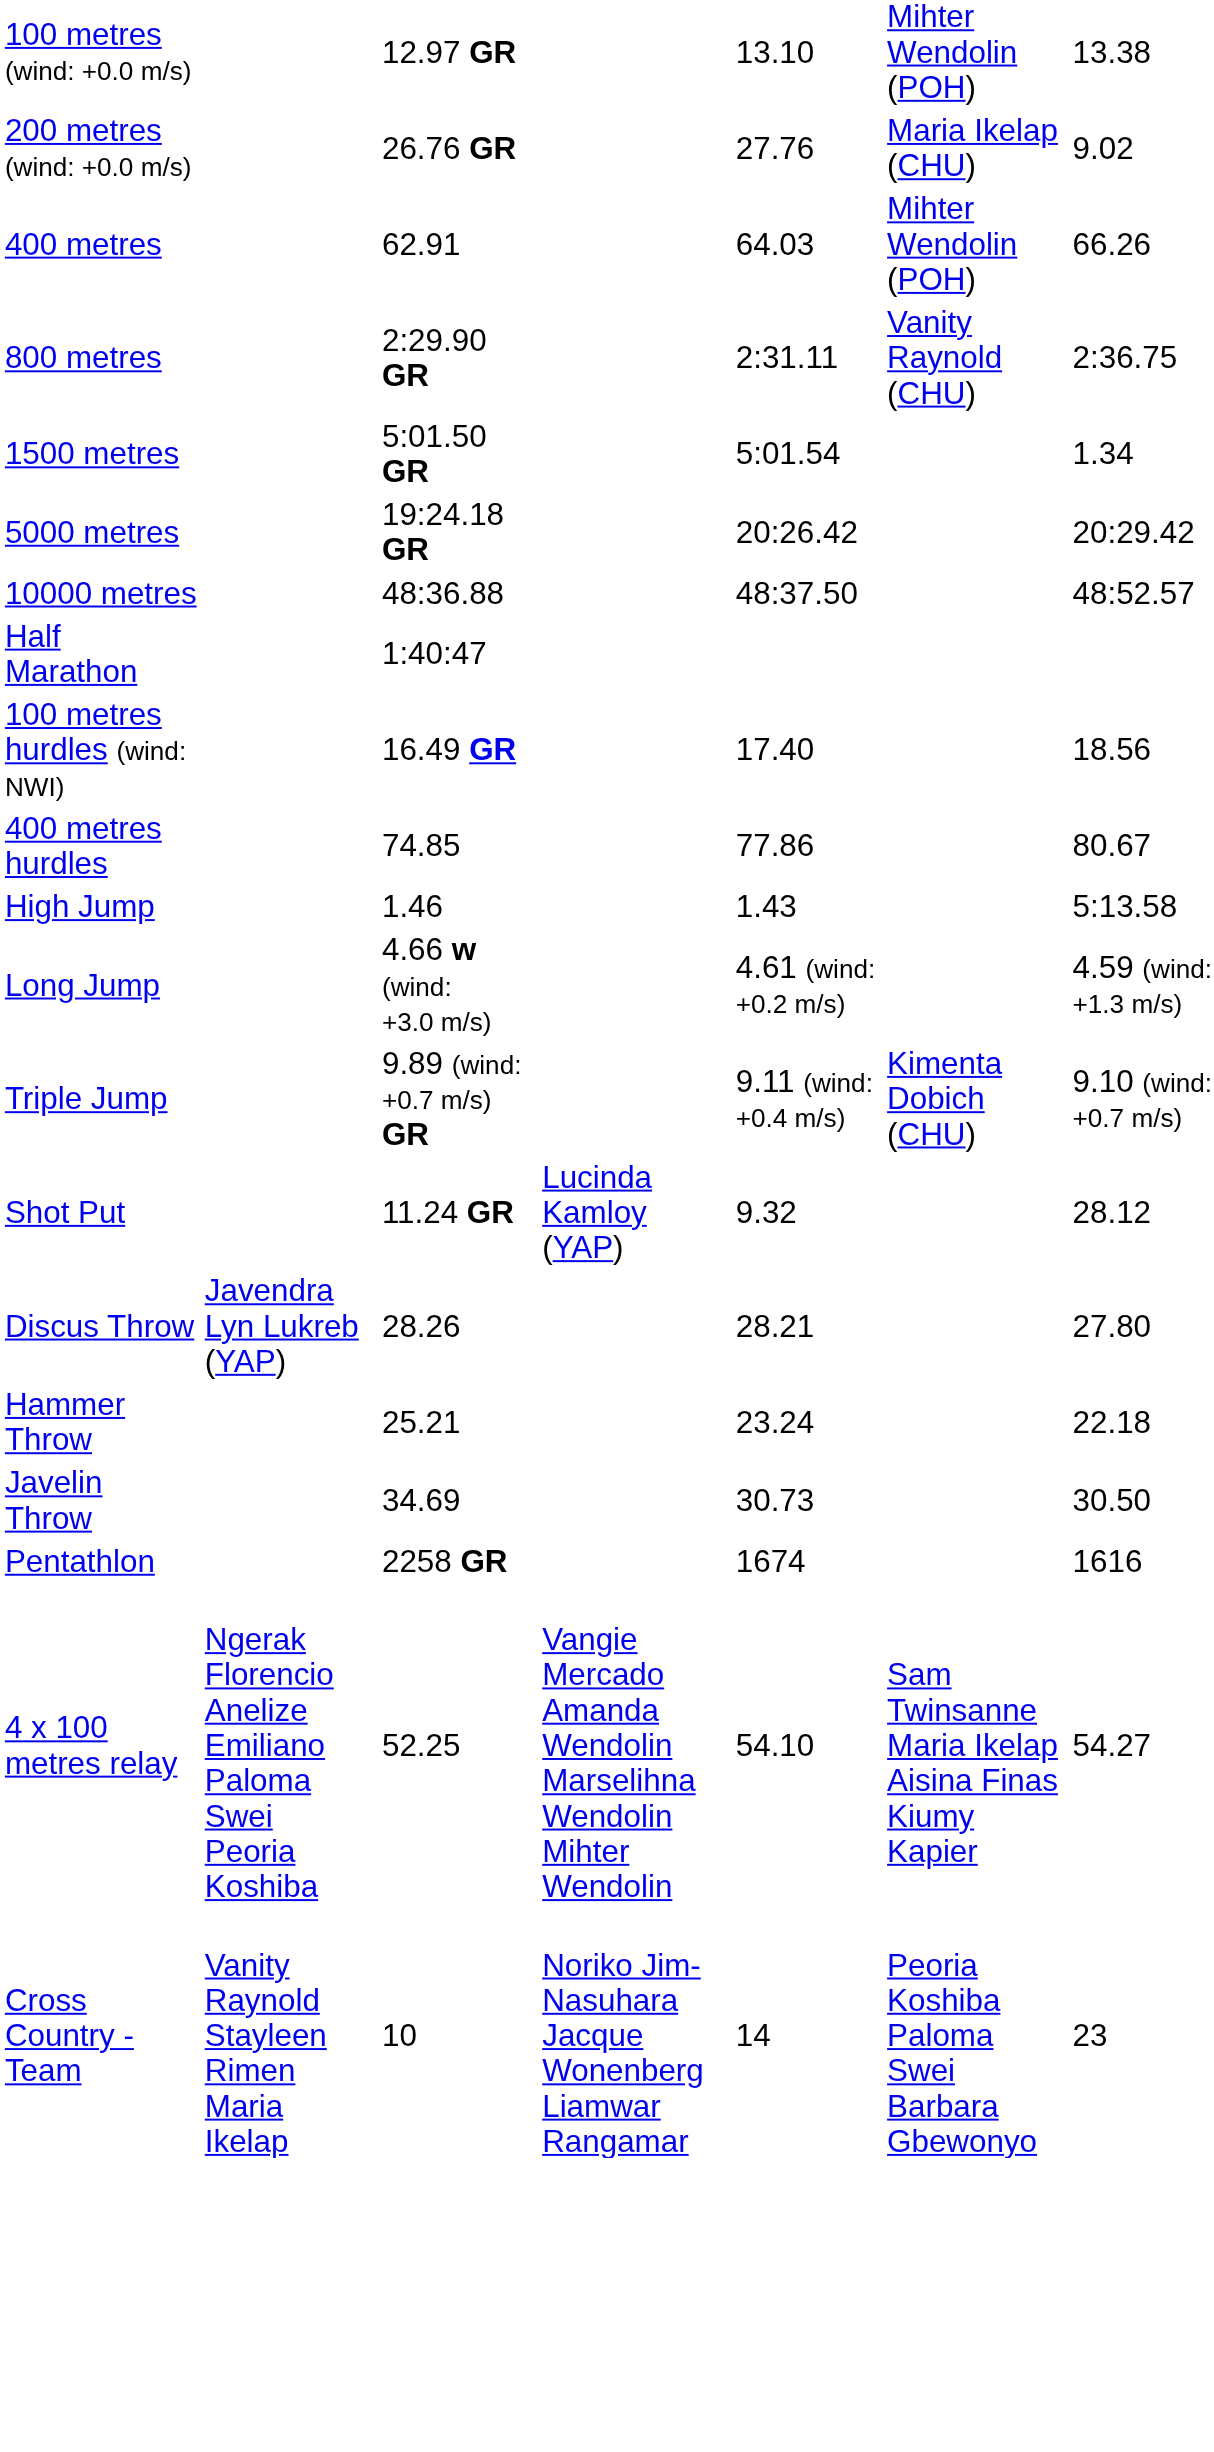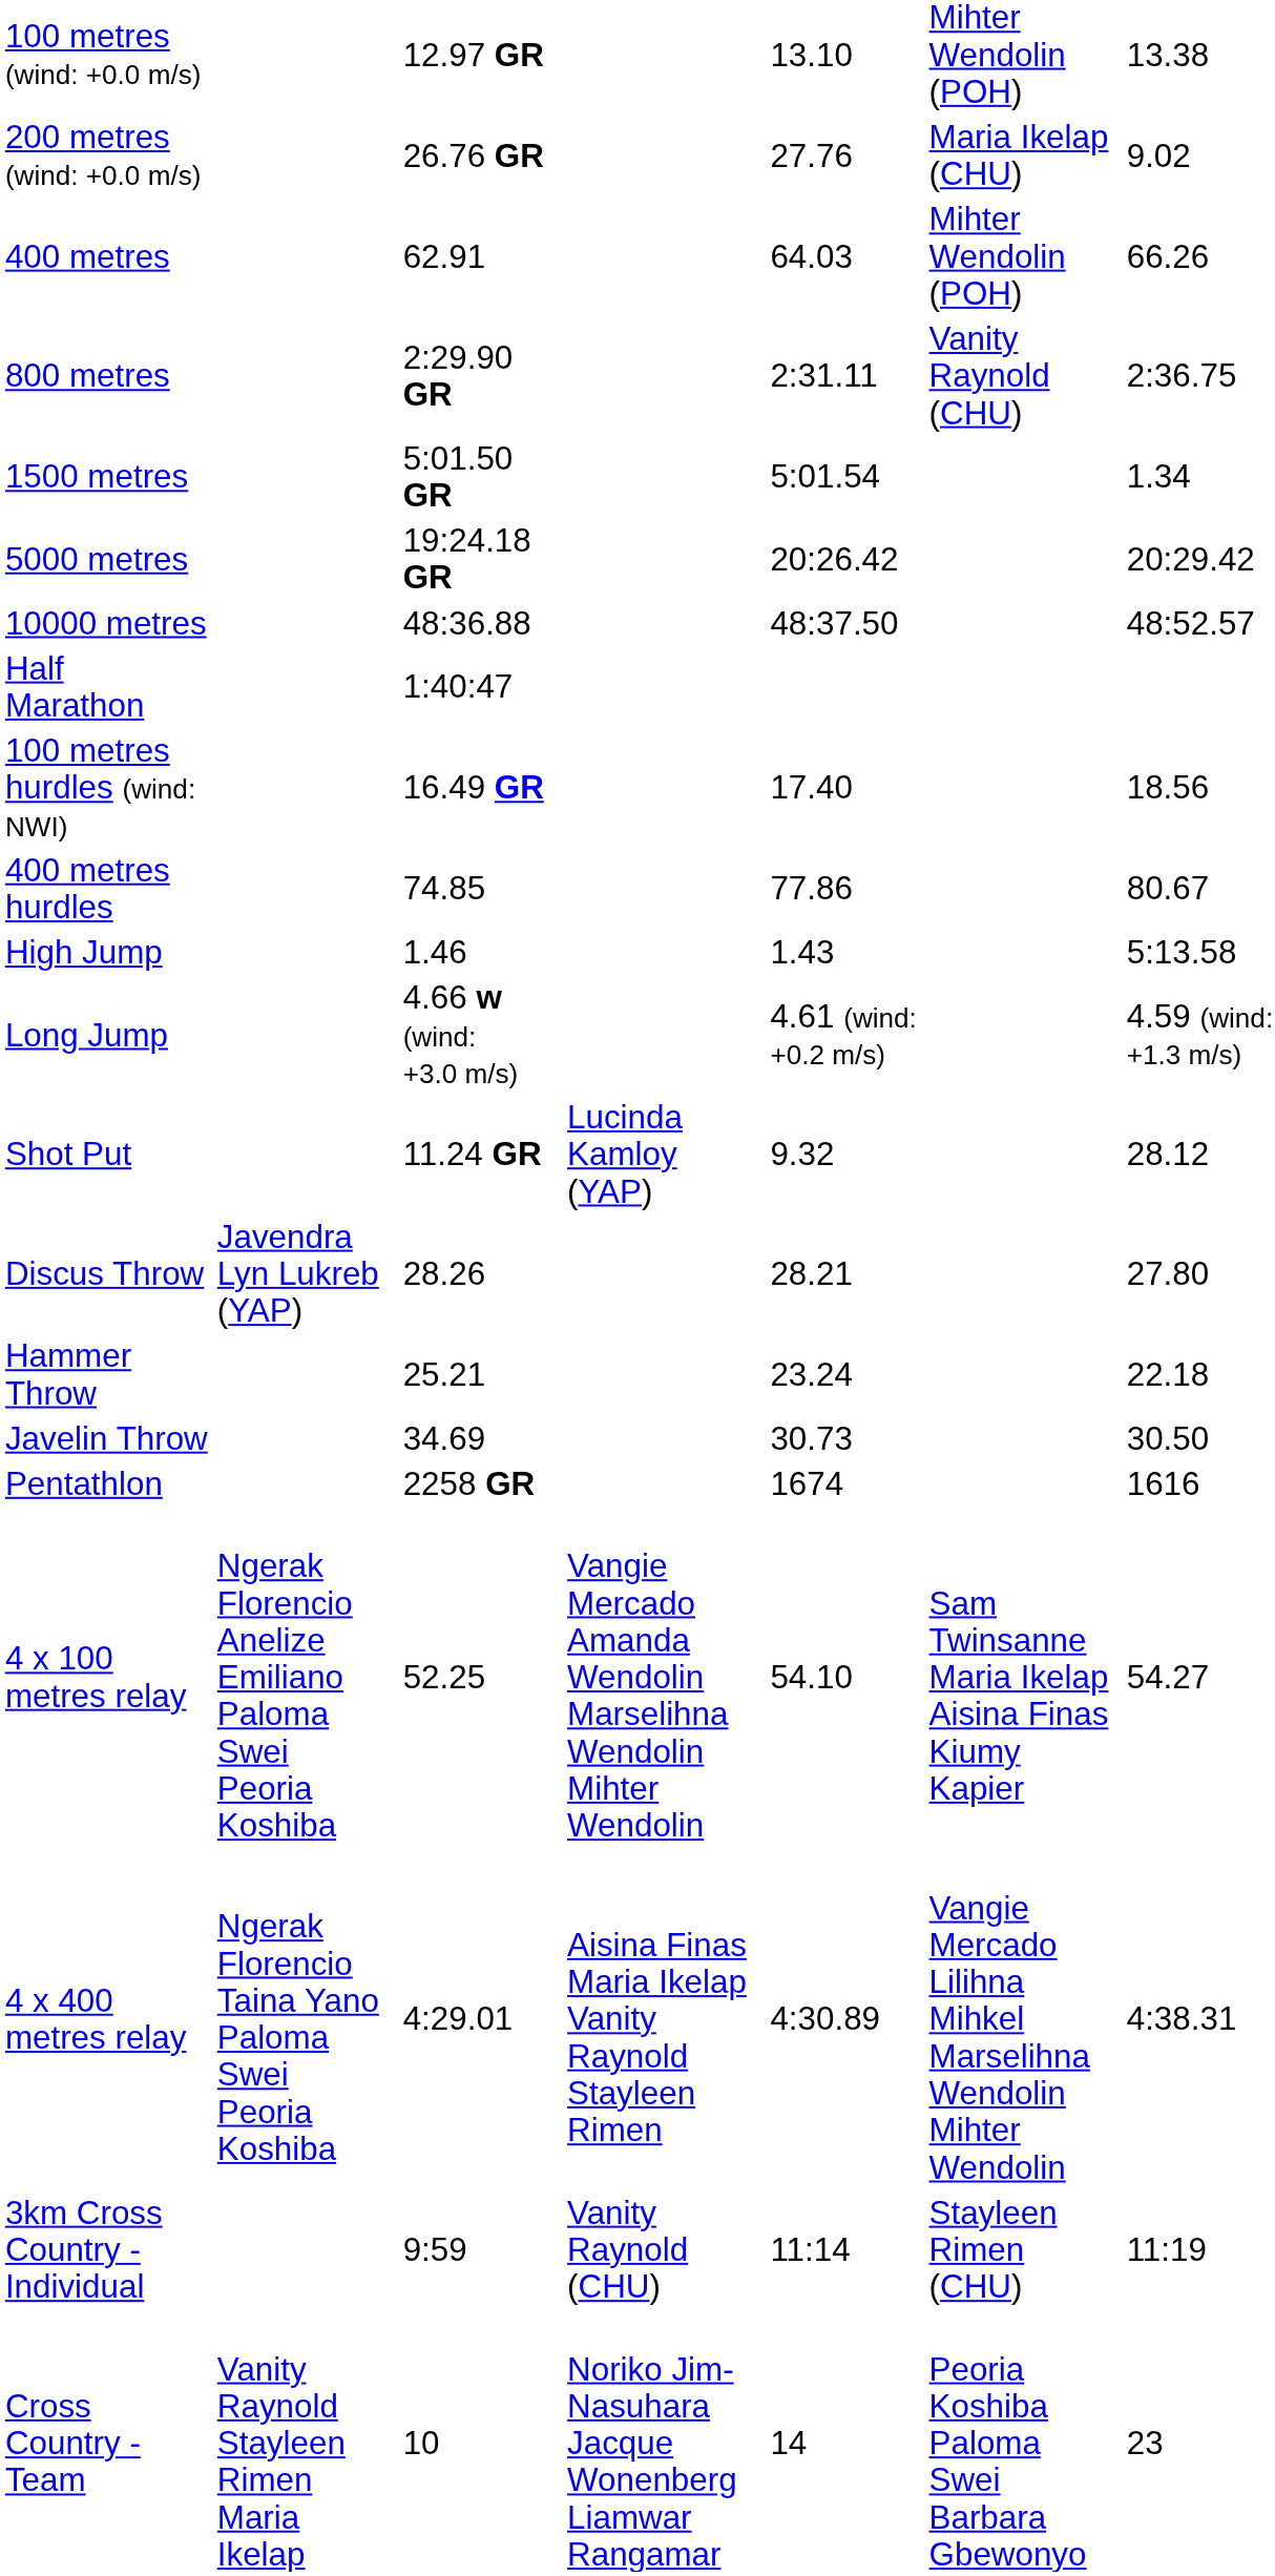 <table>
 <tr>
 <td><a href='#'>100 metres</a> <small>(wind: +0.0 m/s)</small></td>
 <td></td>
 <td>12.97 <strong>GR</strong></td>
 <td></td>
 <td>13.10</td>
 <td> <a href='#'>Mihter Wendolin</a> (<a href='#'>POH</a>)</td>
 <td>13.38</td>
 </tr>
 <tr>
 <td><a href='#'>200 metres</a> <small>(wind: +0.0 m/s)</small></td>
 <td></td>
 <td>26.76 <strong>GR</strong></td>
 <td></td>
 <td>27.76</td>
 <td> <a href='#'>Maria Ikelap</a> (<a href='#'>CHU</a>)</td>
 <td>9.02</td>
 </tr>
 <tr>
 <td><a href='#'>400 metres</a></td>
 <td></td>
 <td>62.91</td>
 <td></td>
 <td>64.03</td>
 <td> <a href='#'>Mihter Wendolin</a> (<a href='#'>POH</a>)</td>
 <td>66.26</td>
 </tr>
 <tr>
 <td><a href='#'>800 metres</a></td>
 <td></td>
 <td>2:29.90 <strong>GR</strong></td>
 <td></td>
 <td>2:31.11</td>
 <td> <a href='#'>Vanity Raynold</a> (<a href='#'>CHU</a>)</td>
 <td>2:36.75</td>
 </tr>
 <tr>
 <td><a href='#'>1500 metres</a></td>
 <td></td>
 <td>5:01.50 <strong>GR</strong></td>
 <td></td>
 <td>5:01.54</td>
 <td></td>
 <td>1.34</td>
 </tr>
 <tr>
 <td><a href='#'>5000 metres</a></td>
 <td></td>
 <td>19:24.18 <strong>GR</strong></td>
 <td></td>
 <td>20:26.42</td>
 <td></td>
 <td>20:29.42</td>
 </tr>
 <tr>
 <td><a href='#'>10000 metres</a></td>
 <td></td>
 <td>48:36.88</td>
 <td></td>
 <td>48:37.50</td>
 <td></td>
 <td>48:52.57</td>
 </tr>
 <tr>
 <td><a href='#'>Half Marathon</a></td>
 <td></td>
 <td>1:40:47</td>
 <td></td>
 <td></td>
 <td></td>
 <td></td>
 </tr>
 <tr>
 <td><a href='#'>100 metres hurdles</a> <small>(wind: NWI)</small></td>
 <td></td>
 <td>16.49 <strong><a href='#'>GR</a></strong></td>
 <td></td>
 <td>17.40</td>
 <td></td>
 <td>18.56</td>
 </tr>
 <tr>
 <td><a href='#'>400 metres hurdles</a></td>
 <td></td>
 <td>74.85</td>
 <td></td>
 <td>77.86</td>
 <td></td>
 <td>80.67</td>
 </tr>
 <tr>
 <td><a href='#'>High Jump</a></td>
 <td></td>
 <td>1.46</td>
 <td></td>
 <td>1.43</td>
 <td></td>
 <td>5:13.58</td>
 </tr>
 <tr>
 <td><a href='#'>Long Jump</a></td>
 <td></td>
 <td>4.66 <strong>w</strong> <small>(wind: +3.0 m/s)</small></td>
 <td></td>
 <td>4.61 <small>(wind: +0.2 m/s)</small></td>
 <td></td>
 <td>4.59 <small>(wind: +1.3 m/s)</small></td>
 </tr>
 <tr>
-<td><a href='#'>Triple Jump</a></td>
-<td></td>
-<td>9.89 <small>(wind: +0.7 m/s)</small> <strong>GR</strong></td>
-<td></td>
-<td>9.11 <small>(wind: +0.4 m/s)</small></td>
-<td> <a href='#'>Kimenta Dobich</a> (<a href='#'>CHU</a>)</td>
-<td>9.10 <small>(wind: +0.7 m/s)</small></td>
-</tr>
-<tr>
 <td><a href='#'>Shot Put</a></td>
 <td></td>
 <td>11.24 <strong>GR</strong></td>
 <td> <a href='#'>Lucinda Kamloy</a> (<a href='#'>YAP</a>)</td>
 <td>9.32</td>
 <td></td>
 <td>28.12</td>
 </tr>
 <tr>
 <td><a href='#'>Discus Throw</a></td>
 <td> <a href='#'>Javendra Lyn Lukreb</a> (<a href='#'>YAP</a>)</td>
 <td>28.26</td>
 <td></td>
 <td>28.21</td>
 <td></td>
 <td>27.80</td>
 </tr>
 <tr>
 <td><a href='#'>Hammer Throw</a></td>
 <td></td>
 <td>25.21</td>
 <td></td>
 <td>23.24</td>
 <td></td>
 <td>22.18</td>
 </tr>
 <tr>
 <td><a href='#'>Javelin Throw</a></td>
 <td></td>
 <td>34.69</td>
 <td></td>
 <td>30.73</td>
 <td></td>
 <td>30.50</td>
 </tr>
 <tr>
 <td><a href='#'>Pentathlon</a></td>
 <td></td>
 <td>2258 <strong>GR</strong></td>
 <td></td>
 <td>1674</td>
 <td></td>
 <td>1616</td>
 </tr>
 <tr>
 <td><a href='#'>4 x 100 metres relay</a></td>
 <td> <br> <a href='#'>Ngerak Florencio</a> <br> <a href='#'>Anelize Emiliano</a> <br> <a href='#'>Paloma Swei</a> <br> <a href='#'>Peoria Koshiba</a></td>
 <td>52.25</td>
 <td> <br> <a href='#'>Vangie Mercado</a> <br> <a href='#'>Amanda Wendolin</a> <br> <a href='#'>Marselihna Wendolin</a> <br> <a href='#'>Mihter Wendolin</a></td>
 <td>54.10</td>
 <td> <br> <a href='#'>Sam Twinsanne</a> <br> <a href='#'>Maria Ikelap</a> <br> <a href='#'>Aisina Finas</a> <br> <a href='#'>Kiumy Kapier</a></td>
 <td>54.27</td>
 </tr>
 <tr>
+<td><a href='#'>4 x 400 metres relay</a></td>
+<td> <br> <a href='#'>Ngerak Florencio</a> <br> <a href='#'>Taina Yano</a> <br> <a href='#'>Paloma Swei</a> <br> <a href='#'>Peoria Koshiba</a></td>
+<td>4:29.01</td>
+<td> <br> <a href='#'>Aisina Finas</a> <br> <a href='#'>Maria Ikelap</a> <br> <a href='#'>Vanity Raynold</a> <br> <a href='#'>Stayleen Rimen</a></td>
+<td>4:30.89</td>
+<td> <br> <a href='#'>Vangie Mercado</a> <br> <a href='#'>Lilihna Mihkel</a> <br> <a href='#'>Marselihna Wendolin</a> <br> <a href='#'>Mihter Wendolin</a></td>
+<td>4:38.31</td>
+</tr>
+<tr>
+<td><a href='#'>3km Cross Country - Individual</a></td>
+<td></td>
+<td>9:59</td>
+<td> <a href='#'>Vanity Raynold</a> (<a href='#'>CHU</a>)</td>
+<td>11:14</td>
+<td> <a href='#'>Stayleen Rimen</a> (<a href='#'>CHU</a>)</td>
+<td>11:19</td>
+</tr>
+<tr>
 <td><a href='#'>Cross Country - Team</a></td>
 <td> <br> <a href='#'>Vanity Raynold</a> <br> <a href='#'>Stayleen Rimen</a> <br> <a href='#'>Maria Ikelap</a></td>
 <td>10</td>
 <td> <br> <a href='#'>Noriko Jim-Nasuhara</a> <br> <a href='#'>Jacque Wonenberg</a> <br> <a href='#'>Liamwar Rangamar</a></td>
 <td>14</td>
 <td> <br> <a href='#'>Peoria Koshiba</a> <br> <a href='#'>Paloma Swei</a> <br> <a href='#'>Barbara Gbewonyo</a></td>
 <td>23</td>
 </tr>
 </table>
